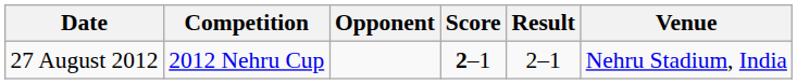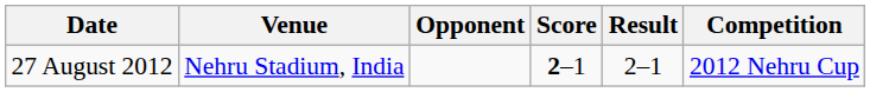 <table class="wikitable">
 <tr>
 <th>Date</th>
-<th>Competition</th>
+<th>Venue</th>
 <th>Opponent</th>
 <th>Score</th>
 <th>Result</th>
-<th>Venue</th>
+<th>Competition</th>
 </tr>
 <tr>
 <td>27 August 2012</td>
-<td><a href='#'>2012 Nehru Cup</a></td>
+<td><a href='#'>Nehru Stadium</a>, <a href='#'>India</a></td>
 <td></td>
 <td align=center><strong>2</strong>–1</td>
 <td align=center>2–1</td>
-<td><a href='#'>Nehru Stadium</a>, <a href='#'>India</a></td>
+<td><a href='#'>2012 Nehru Cup</a></td>
 </tr>
 </table>
